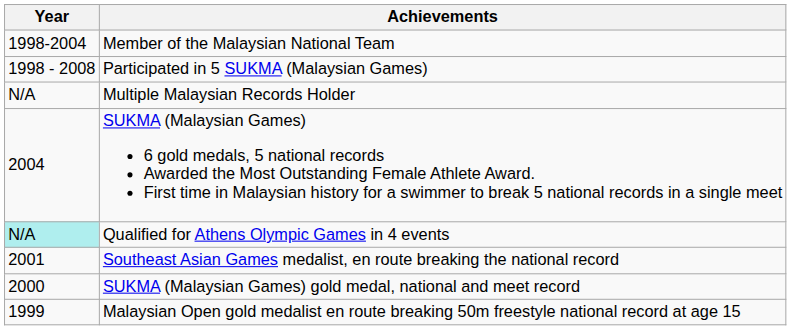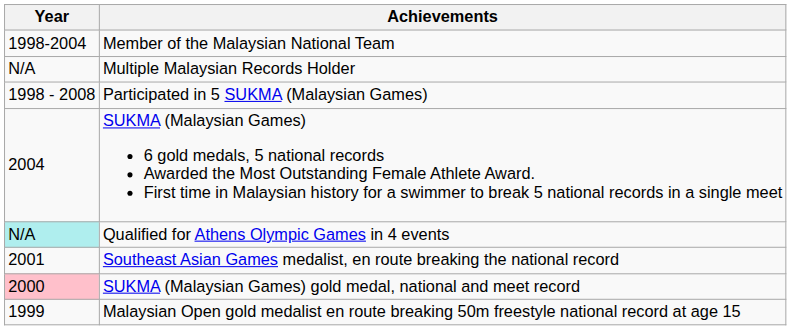 <table class="wikitable">
 <tr>
 <th>Year</th>
 <th>Achievements</th>
 </tr>
 <tr>
 <td>1998-2004</td>
 <td>Member of the Malaysian National Team</td>
 </tr>
 <tr>
+<td>N/A</td>
+<td>Multiple Malaysian Records Holder</td>
+</tr>
+<tr>
 <td>1998 - 2008</td>
 <td>Participated in 5 <a href='#'>SUKMA</a> (Malaysian Games)</td>
-</tr>
-<tr>
-<td>N/A</td>
-<td>Multiple Malaysian Records Holder</td>
 </tr>
 <tr>
 <td>2004</td>
 <td><a href='#'>SUKMA</a> (Malaysian Games)<br><ul><li> 6 gold medals, 5 national records</li><li>Awarded the Most Outstanding Female Athlete Award.</li><li>First time in Malaysian history for a swimmer to break 5 national records in a single meet</li></ul></td>
 </tr>
 <tr>
 <td style="background: paleturquoise;">N/A</td>
 <td>Qualified for <a href='#'>Athens Olympic Games</a> in 4 events</td>
 </tr>
 <tr>
 <td>2001</td>
 <td><a href='#'>Southeast Asian Games</a> medalist, en route breaking the national record</td>
 </tr>
 <tr>
-<td>2000</td>
+<td style="background: pink;">2000</td>
 <td><a href='#'>SUKMA</a> (Malaysian Games) gold medal, national and meet record</td>
 </tr>
 <tr>
 <td>1999</td>
 <td>Malaysian Open gold medalist en route breaking 50m freestyle national record at age 15</td>
 </tr>
 </table>
